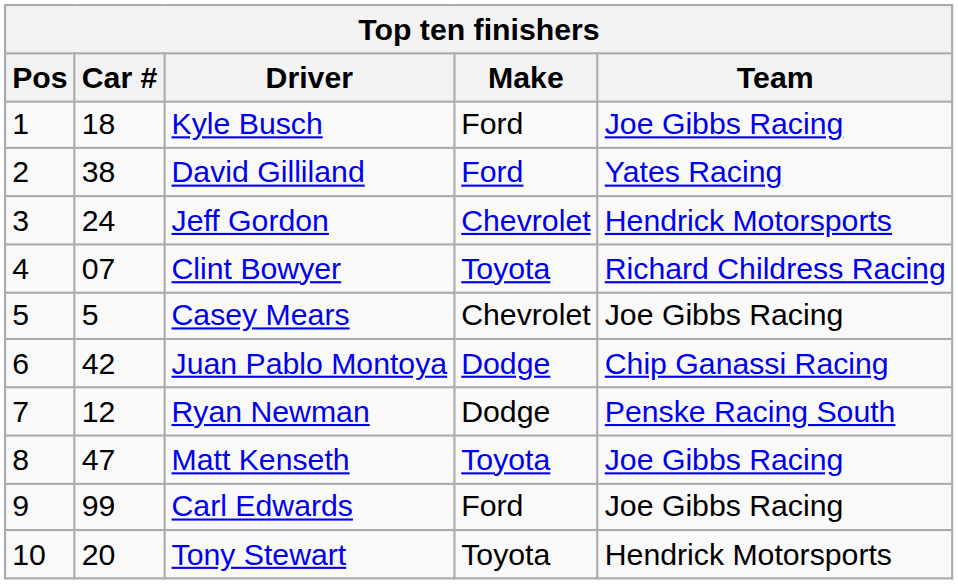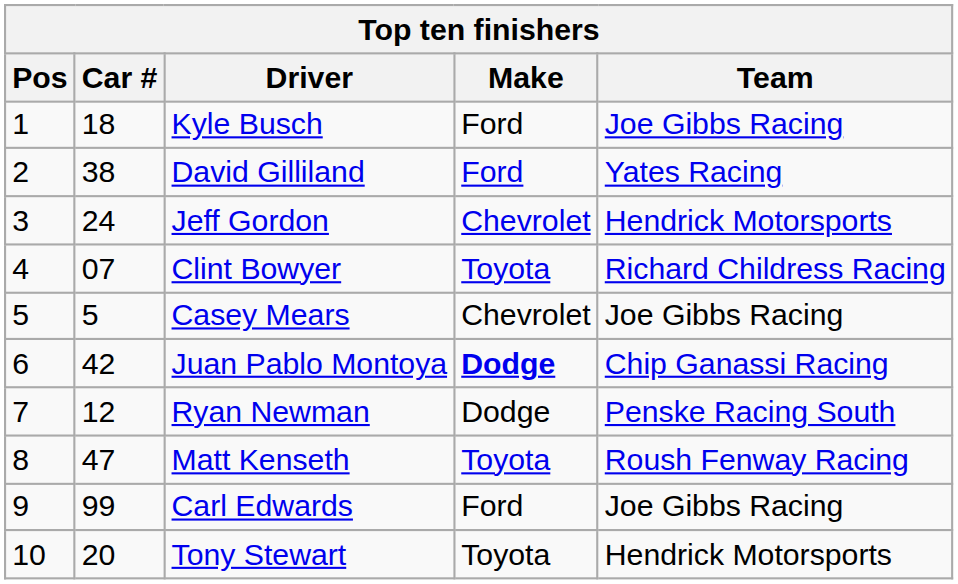 <table class="wikitable" style="font-size: 90%;">
 <tr>
 <th colspan=9>Top ten finishers</th>
 </tr>
 <tr>
 <th>Pos</th>
 <th>Car #</th>
 <th>Driver</th>
 <th>Make</th>
 <th>Team</th>
 </tr>
 <tr>
 <td>1</td>
 <td>18</td>
 <td><a href='#'>Kyle Busch</a></td>
 <td>Ford</td>
 <td><a href='#'>Joe Gibbs Racing</a></td>
 </tr>
 <tr>
 <td>2</td>
 <td>38</td>
 <td><a href='#'>David Gilliland</a></td>
 <td><a href='#'>Ford</a></td>
 <td><a href='#'>Yates Racing</a></td>
 </tr>
 <tr>
 <td>3</td>
 <td>24</td>
 <td><a href='#'>Jeff Gordon</a></td>
 <td><a href='#'>Chevrolet</a></td>
 <td><a href='#'>Hendrick Motorsports</a></td>
 </tr>
 <tr>
 <td>4</td>
 <td>07</td>
 <td><a href='#'>Clint Bowyer</a></td>
 <td><a href='#'>Toyota</a></td>
 <td><a href='#'>Richard Childress Racing</a></td>
 </tr>
 <tr>
 <td>5</td>
 <td>5</td>
 <td><a href='#'>Casey Mears</a></td>
 <td>Chevrolet</td>
 <td>Joe Gibbs Racing</td>
 </tr>
 <tr>
 <td>6</td>
 <td>42</td>
 <td><a href='#'>Juan Pablo Montoya</a></td>
-<td><a href='#'>Dodge</a></td>
+<td><strong><a href='#'>Dodge</a></strong></td>
 <td><a href='#'>Chip Ganassi Racing</a></td>
 </tr>
 <tr>
 <td>7</td>
 <td>12</td>
 <td><a href='#'>Ryan Newman</a></td>
 <td>Dodge</td>
 <td><a href='#'>Penske Racing South</a></td>
 </tr>
 <tr>
 <td>8</td>
 <td>47</td>
 <td><a href='#'>Matt Kenseth</a></td>
 <td><a href='#'>Toyota</a></td>
-<td><a href='#'>Joe Gibbs Racing</a></td>
+<td><a href='#'>Roush Fenway Racing</a></td>
 </tr>
 <tr>
 <td>9</td>
 <td>99</td>
 <td><a href='#'>Carl Edwards</a></td>
 <td>Ford</td>
 <td>Joe Gibbs Racing</td>
 </tr>
 <tr>
 <td>10</td>
 <td>20</td>
 <td><a href='#'>Tony Stewart</a></td>
 <td>Toyota</td>
 <td>Hendrick Motorsports</td>
 </tr>
 </table>
